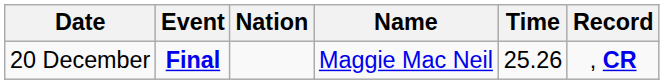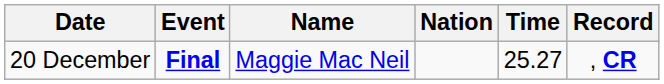 <table class="wikitable" style=text-align:center>
 <tr>
 <th>Date</th>
 <th>Event</th>
+<th>Name</th>
 <th>Nation</th>
-<th>Name</th>
 <th>Time</th>
 <th>Record</th>
 </tr>
 <tr>
 <td>20 December</td>
 <td><strong><a href='#'>Final</a></strong></td>
+<td align=left><a href='#'>Maggie Mac Neil</a></td>
 <td align=left></td>
-<td align=left><a href='#'>Maggie Mac Neil</a></td>
-<td>25.26</td>
+<td>25.27</td>
 <td>, <strong><a href='#'>CR</a></strong></td>
 </tr>
 </table>
